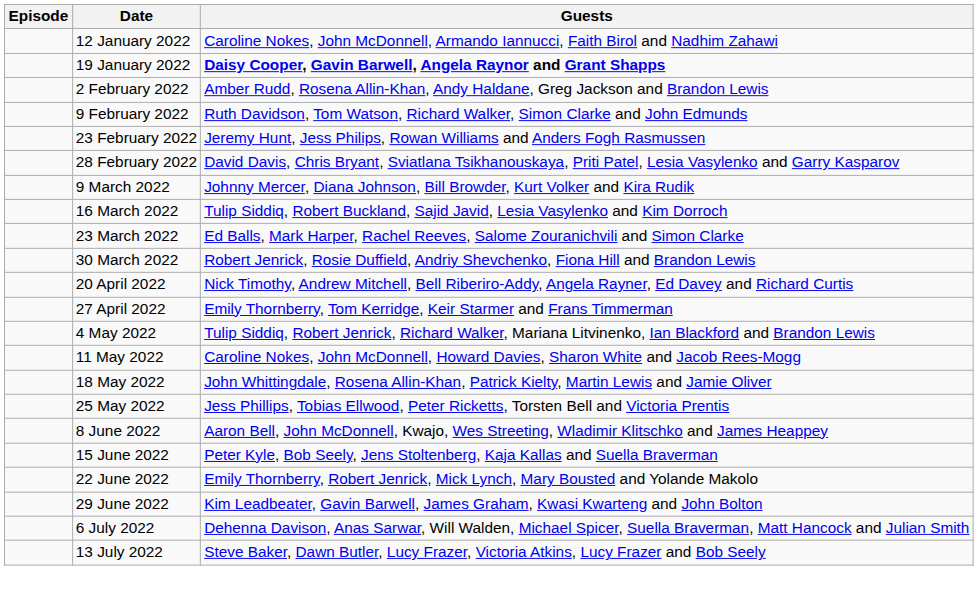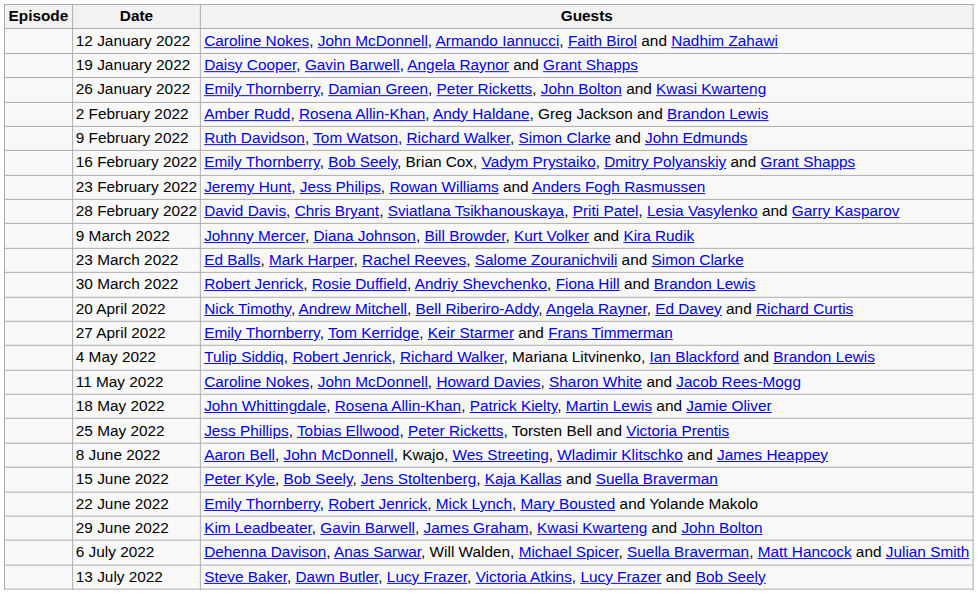 <table class="wikitable">
 <tr>
 <th style="width:7%;">Episode</th>
 <th>Date</th>
 <th>Guests</th>
 </tr>
 <tr>
 <td></td>
 <td>12 January 2022</td>
 <td><a href='#'>Caroline Nokes</a>, <a href='#'>John McDonnell</a>, <a href='#'>Armando Iannucci</a>, <a href='#'>Faith Birol</a> and <a href='#'>Nadhim Zahawi</a></td>
 </tr>
 <tr>
 <td></td>
 <td>19 January 2022</td>
-<td><strong><a href='#'>Daisy Cooper</a>, <a href='#'>Gavin Barwell</a>, <a href='#'>Angela Raynor</a> and <a href='#'>Grant Shapps</a></strong></td>
+<td><a href='#'>Daisy Cooper</a>, <a href='#'>Gavin Barwell</a>, <a href='#'>Angela Raynor</a> and <a href='#'>Grant Shapps</a></td>
+</tr>
+<tr>
+<td></td>
+<td>26 January 2022</td>
+<td><a href='#'>Emily Thornberry</a>, <a href='#'>Damian Green</a>, <a href='#'>Peter Ricketts</a>, <a href='#'>John Bolton</a> and <a href='#'>Kwasi Kwarteng</a></td>
 </tr>
 <tr>
 <td></td>
 <td>2 February 2022</td>
 <td><a href='#'>Amber Rudd</a>, <a href='#'>Rosena Allin-Khan</a>, <a href='#'>Andy Haldane</a>, Greg Jackson and <a href='#'>Brandon Lewis</a></td>
 </tr>
 <tr>
 <td></td>
 <td>9 February 2022</td>
 <td><a href='#'>Ruth Davidson</a>, <a href='#'>Tom Watson</a>, <a href='#'>Richard Walker</a>, <a href='#'>Simon Clarke</a> and <a href='#'>John Edmunds</a></td>
+</tr>
+<tr>
+<td></td>
+<td>16 February 2022</td>
+<td><a href='#'>Emily Thornberry</a>, <a href='#'>Bob Seely</a>, Brian Cox, <a href='#'>Vadym Prystaiko</a>, <a href='#'>Dmitry Polyanskiy</a> and <a href='#'>Grant Shapps</a></td>
 </tr>
 <tr>
 <td></td>
 <td>23 February 2022</td>
 <td><a href='#'>Jeremy Hunt</a>, <a href='#'>Jess Philips</a>, <a href='#'>Rowan Williams</a> and <a href='#'>Anders Fogh Rasmussen</a></td>
 </tr>
 <tr>
 <td></td>
 <td>28 February 2022</td>
 <td><a href='#'>David Davis</a>, <a href='#'>Chris Bryant</a>, <a href='#'>Sviatlana Tsikhanouskaya</a>, <a href='#'>Priti Patel</a>, <a href='#'>Lesia Vasylenko</a> and <a href='#'>Garry Kasparov</a></td>
 </tr>
 <tr>
 <td></td>
 <td>9 March 2022</td>
 <td><a href='#'>Johnny Mercer</a>, <a href='#'>Diana Johnson</a>, <a href='#'>Bill Browder</a>, <a href='#'>Kurt Volker</a> and <a href='#'>Kira Rudik</a></td>
-</tr>
-<tr>
-<td></td>
-<td>16 March 2022</td>
-<td><a href='#'>Tulip Siddiq</a>, <a href='#'>Robert Buckland</a>, <a href='#'>Sajid Javid</a>, <a href='#'>Lesia Vasylenko</a> and <a href='#'>Kim Dorroch</a></td>
 </tr>
 <tr>
 <td></td>
 <td>23 March 2022</td>
 <td><a href='#'>Ed Balls</a>, <a href='#'>Mark Harper</a>, <a href='#'>Rachel Reeves</a>, <a href='#'>Salome Zouranichvili</a> and <a href='#'>Simon Clarke</a></td>
 </tr>
 <tr>
 <td></td>
 <td>30 March 2022</td>
 <td><a href='#'>Robert Jenrick</a>, <a href='#'>Rosie Duffield</a>, <a href='#'>Andriy Shevchenko</a>, <a href='#'>Fiona Hill</a> and <a href='#'>Brandon Lewis</a></td>
 </tr>
 <tr>
 <td></td>
 <td>20 April 2022</td>
 <td><a href='#'>Nick Timothy</a>, <a href='#'>Andrew Mitchell</a>, <a href='#'>Bell Riberiro-Addy</a>, <a href='#'>Angela Rayner</a>, <a href='#'>Ed Davey</a> and <a href='#'>Richard Curtis</a></td>
 </tr>
 <tr>
 <td></td>
 <td>27 April 2022</td>
 <td><a href='#'>Emily Thornberry</a>, <a href='#'>Tom Kerridge</a>, <a href='#'>Keir Starmer</a> and <a href='#'>Frans Timmerman</a></td>
 </tr>
 <tr>
 <td></td>
 <td>4 May 2022</td>
 <td><a href='#'>Tulip Siddiq</a>, <a href='#'>Robert Jenrick</a>, <a href='#'>Richard Walker</a>, Mariana Litvinenko, <a href='#'>Ian Blackford</a> and <a href='#'>Brandon Lewis</a></td>
 </tr>
 <tr>
 <td></td>
 <td>11 May 2022</td>
 <td><a href='#'>Caroline Nokes</a>, <a href='#'>John McDonnell</a>, <a href='#'>Howard Davies</a>, <a href='#'>Sharon White</a> and <a href='#'>Jacob Rees-Mogg</a></td>
 </tr>
 <tr>
 <td></td>
 <td>18 May 2022</td>
 <td><a href='#'>John Whittingdale</a>, <a href='#'>Rosena Allin-Khan</a>, <a href='#'>Patrick Kielty</a>, <a href='#'>Martin Lewis</a> and <a href='#'>Jamie Oliver</a></td>
 </tr>
 <tr>
 <td></td>
 <td>25 May 2022</td>
 <td><a href='#'>Jess Phillips</a>, <a href='#'>Tobias Ellwood</a>, <a href='#'>Peter Ricketts</a>, Torsten Bell and <a href='#'>Victoria Prentis</a></td>
 </tr>
 <tr>
 <td></td>
 <td>8 June 2022</td>
 <td><a href='#'>Aaron Bell</a>, <a href='#'>John McDonnell</a>, Kwajo, <a href='#'>Wes Streeting</a>, <a href='#'>Wladimir Klitschko</a> and <a href='#'>James Heappey</a></td>
 </tr>
 <tr>
 <td></td>
 <td>15 June 2022</td>
 <td><a href='#'>Peter Kyle</a>, <a href='#'>Bob Seely</a>, <a href='#'>Jens Stoltenberg</a>, <a href='#'>Kaja Kallas</a> and <a href='#'>Suella Braverman</a></td>
 </tr>
 <tr>
 <td></td>
 <td>22 June 2022</td>
 <td><a href='#'>Emily Thornberry</a>, <a href='#'>Robert Jenrick</a>, <a href='#'>Mick Lynch</a>, <a href='#'>Mary Bousted</a> and Yolande Makolo</td>
 </tr>
 <tr>
 <td></td>
 <td>29 June 2022</td>
 <td><a href='#'>Kim Leadbeater</a>, <a href='#'>Gavin Barwell</a>, <a href='#'>James Graham</a>, <a href='#'>Kwasi Kwarteng</a> and <a href='#'>John Bolton</a></td>
 </tr>
 <tr>
 <td></td>
 <td>6 July 2022</td>
 <td><a href='#'>Dehenna Davison</a>, <a href='#'>Anas Sarwar</a>, Will Walden, <a href='#'>Michael Spicer</a>, <a href='#'>Suella Braverman</a>, <a href='#'>Matt Hancock</a> and <a href='#'>Julian Smith</a></td>
 </tr>
 <tr>
 <td></td>
 <td>13 July 2022</td>
 <td><a href='#'>Steve Baker</a>, <a href='#'>Dawn Butler</a>, <a href='#'>Lucy Frazer</a>, <a href='#'>Victoria Atkins</a>, <a href='#'>Lucy Frazer</a> and <a href='#'>Bob Seely</a></td>
 </tr>
 </table>
